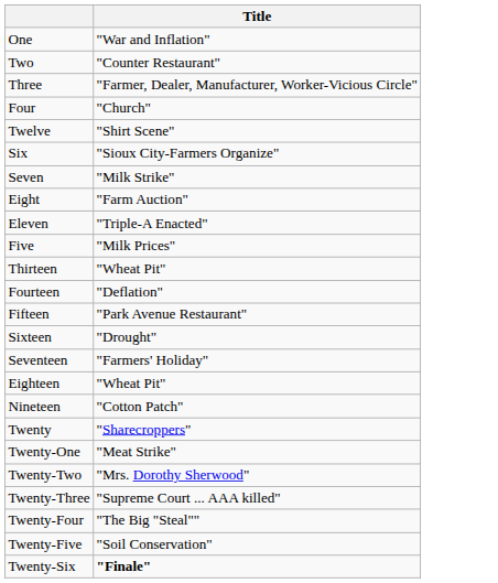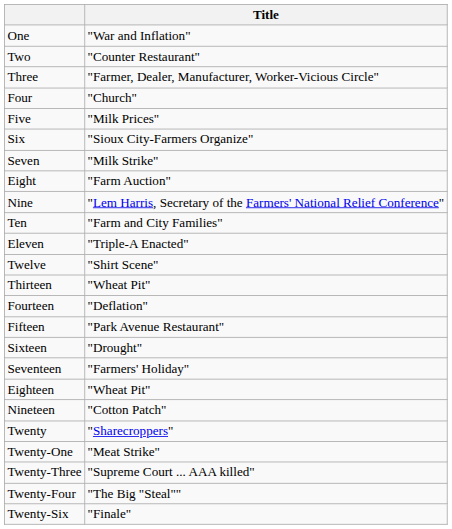 <table class="wikitable">
 <tr>
 <th></th>
 <th>Title</th>
 </tr>
 <tr>
 <td>One</td>
 <td>"War and Inflation"</td>
 </tr>
 <tr>
 <td>Two</td>
 <td>"Counter Restaurant"</td>
 </tr>
 <tr>
 <td>Three</td>
 <td>"Farmer, Dealer, Manufacturer, Worker-Vicious Circle"</td>
 </tr>
 <tr>
 <td>Four</td>
 <td>"Church"</td>
 </tr>
 <tr>
-<td>Twelve</td>
-<td>"Shirt Scene"</td>
+<td>Five</td>
+<td>"Milk Prices"</td>
 </tr>
 <tr>
 <td>Six</td>
 <td>"Sioux City-Farmers Organize"</td>
 </tr>
 <tr>
 <td>Seven</td>
 <td>"Milk Strike"</td>
 </tr>
 <tr>
 <td>Eight</td>
 <td>"Farm Auction"</td>
 </tr>
 <tr>
+<td>Nine</td>
+<td>"<a href='#'>Lem Harris</a>, Secretary of the <a href='#'>Farmers' National Relief Conference</a>"</td>
+</tr>
+<tr>
+<td>Ten</td>
+<td>"Farm and City Families"</td>
+</tr>
+<tr>
 <td>Eleven</td>
 <td>"Triple-A Enacted"</td>
 </tr>
 <tr>
-<td>Five</td>
-<td>"Milk Prices"</td>
+<td>Twelve</td>
+<td>"Shirt Scene"</td>
 </tr>
 <tr>
 <td>Thirteen</td>
 <td>"Wheat Pit"</td>
 </tr>
 <tr>
 <td>Fourteen</td>
 <td>"Deflation"</td>
 </tr>
 <tr>
 <td>Fifteen</td>
 <td>"Park Avenue Restaurant"</td>
 </tr>
 <tr>
 <td>Sixteen</td>
 <td>"Drought"</td>
 </tr>
 <tr>
 <td>Seventeen</td>
 <td>"Farmers' Holiday"</td>
 </tr>
 <tr>
 <td>Eighteen</td>
 <td>"Wheat Pit"</td>
 </tr>
 <tr>
 <td>Nineteen</td>
 <td>"Cotton Patch"</td>
 </tr>
 <tr>
 <td>Twenty</td>
 <td>"<a href='#'>Sharecroppers</a>"</td>
 </tr>
 <tr>
 <td>Twenty-One</td>
 <td>"Meat Strike"</td>
 </tr>
 <tr>
-<td>Twenty-Two</td>
-<td>"Mrs. <a href='#'>Dorothy Sherwood</a>"</td>
-</tr>
-<tr>
 <td>Twenty-Three</td>
 <td>"Supreme Court ... AAA killed"</td>
 </tr>
 <tr>
 <td>Twenty-Four</td>
 <td>"The Big "Steal""</td>
 </tr>
 <tr>
-<td>Twenty-Five</td>
-<td>"Soil Conservation"</td>
-</tr>
-<tr>
 <td>Twenty-Six</td>
-<td><strong>"Finale"</strong></td>
+<td>"Finale"</td>
 </tr>
 </table>
